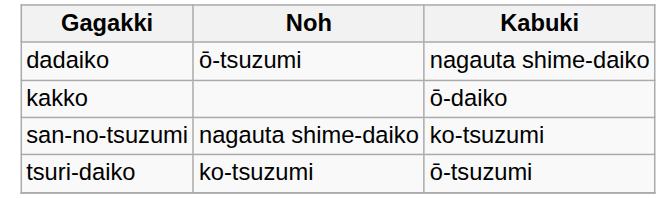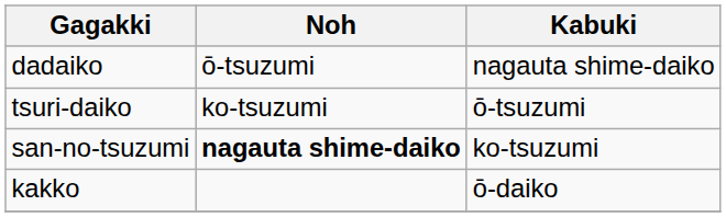 <table class="wikitable" style="float:right; margin:0.80em;">
 <tr>
 <th scope="col">Gagakki</th>
 <th scope="col">Noh</th>
 <th scope="col">Kabuki</th>
 </tr>
 <tr valign="top">
 <td>dadaiko</td>
 <td>ō-tsuzumi</td>
 <td>nagauta shime-daiko</td>
 </tr>
 <tr>
+<td>tsuri-daiko</td>
+<td>ko-tsuzumi</td>
+<td>ō-tsuzumi</td>
+</tr>
+<tr>
+<td>san-no-tsuzumi</td>
+<td><strong>nagauta shime-daiko</strong></td>
+<td>ko-tsuzumi</td>
+</tr>
+<tr>
 <td>kakko</td>
 <td></td>
 <td>ō-daiko</td>
 </tr>
 <tr>
-<td>san-no-tsuzumi</td>
-<td>nagauta shime-daiko</td>
-<td>ko-tsuzumi</td>
-</tr>
-<tr>
-<td>tsuri-daiko</td>
-<td>ko-tsuzumi</td>
-<td>ō-tsuzumi</td>
-</tr>
-<tr>
 </tr>
 </table>
